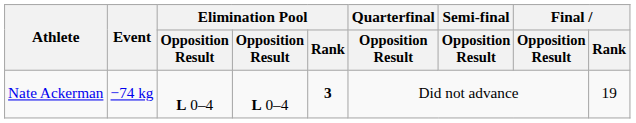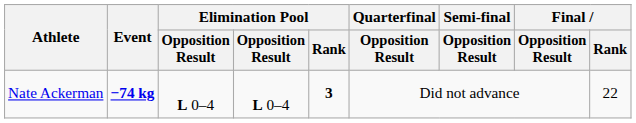 <table class="wikitable" style="font-size:90%">
 <tr>
 <th rowspan="2">Athlete</th>
 <th rowspan="2">Event</th>
 <th colspan=3>Elimination Pool</th>
 <th>Quarterfinal</th>
 <th>Semi-final</th>
 <th colspan=2>Final / </th>
 </tr>
 <tr style="font-size: 95%">
 <th>Opposition<br>Result</th>
 <th>Opposition<br>Result</th>
 <th>Rank</th>
 <th>Opposition<br>Result</th>
 <th>Opposition<br>Result</th>
 <th>Opposition<br>Result</th>
 <th>Rank</th>
 </tr>
 <tr align=center>
 <td align=left><a href='#'>Nate Ackerman</a></td>
-<td align=left><a href='#'>−74 kg</a></td>
+<td align=left><strong><a href='#'>−74 kg</a></strong></td>
 <td><br><strong>L</strong> 0–4 <sup></sup></td>
 <td><br><strong>L</strong> 0–4 <sup></sup></td>
 <td><strong>3</strong></td>
 <td colspan=3>Did not advance</td>
-<td>19</td>
+<td>22</td>
 </tr>
 </table>
